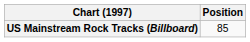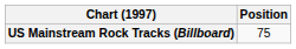 <table class="wikitable plainrowheaders" style="text-align:center">
 <tr>
 <th>Chart (1997)</th>
 <th>Position</th>
 </tr>
 <tr>
 <th scope="row">US Mainstream Rock Tracks (<em>Billboard</em>)</th>
-<td>85</td>
+<td>75</td>
 </tr>
 </table>
